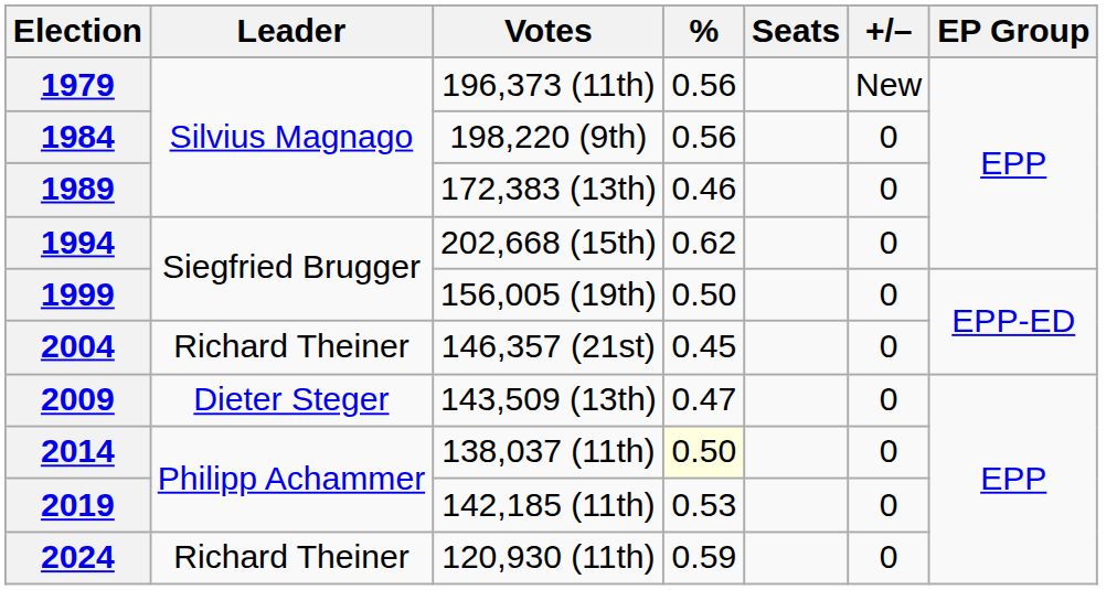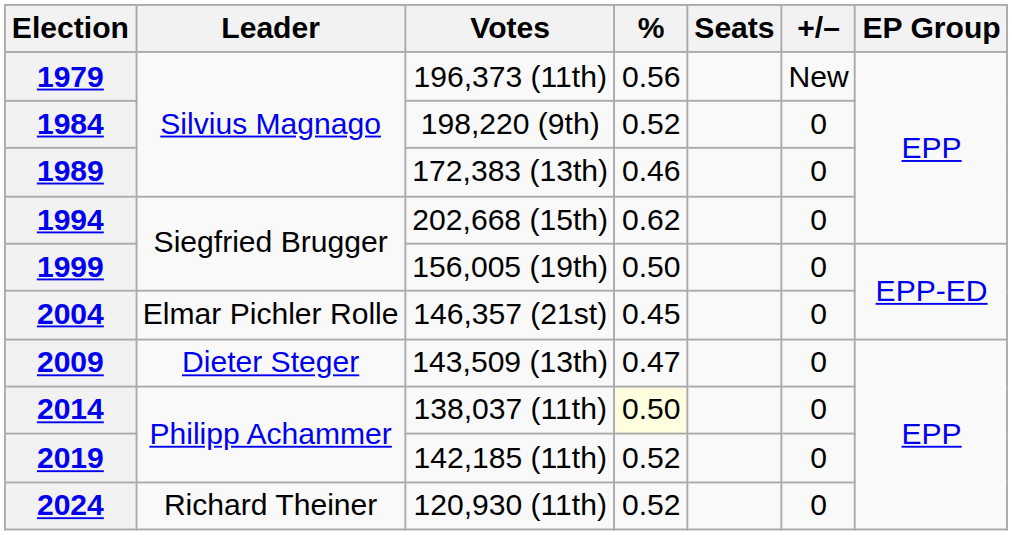 <table class="wikitable" style="text-align:center">
 <tr>
 <th>Election</th>
 <th>Leader</th>
 <th>Votes</th>
 <th>%</th>
 <th>Seats</th>
 <th>+/–</th>
 <th>EP Group</th>
 </tr>
 <tr>
 <th><a href='#'>1979</a></th>
 <td rowspan="3"><a href='#'>Silvius Magnago</a></td>
 <td>196,373 (11th)</td>
 <td>0.56</td>
 <td></td>
 <td>New</td>
 <td rowspan="4"><a href='#'>EPP</a></td>
 </tr>
 <tr>
 <th><a href='#'>1984</a></th>
 <td>198,220 (9th)</td>
-<td>0.56</td>
+<td>0.52</td>
 <td></td>
 <td> 0</td>
 </tr>
 <tr>
 <th><a href='#'>1989</a></th>
 <td>172,383 (13th)</td>
 <td>0.46</td>
 <td></td>
 <td> 0</td>
 </tr>
 <tr>
 <th><a href='#'>1994</a></th>
 <td rowspan="2">Siegfried Brugger</td>
 <td>202,668 (15th)</td>
 <td>0.62</td>
 <td></td>
 <td> 0</td>
 </tr>
 <tr>
 <th><a href='#'>1999</a></th>
 <td>156,005 (19th)</td>
 <td>0.50</td>
 <td></td>
 <td> 0</td>
 <td rowspan="2"><a href='#'>EPP-ED</a></td>
 </tr>
 <tr>
 <th><a href='#'>2004</a></th>
-<td>Richard Theiner</td>
+<td>Elmar Pichler Rolle</td>
 <td>146,357 (21st)</td>
 <td>0.45</td>
 <td></td>
 <td> 0</td>
 </tr>
 <tr>
 <th><a href='#'>2009</a></th>
 <td><a href='#'>Dieter Steger</a></td>
 <td>143,509 (13th)</td>
 <td>0.47</td>
 <td></td>
 <td> 0</td>
 <td rowspan="4"><a href='#'>EPP</a></td>
 </tr>
 <tr>
 <th><a href='#'>2014</a></th>
 <td rowspan="2"><a href='#'>Philipp Achammer</a></td>
 <td>138,037 (11th)</td>
 <td style="background: lightyellow;">0.50</td>
 <td></td>
 <td> 0</td>
 </tr>
 <tr>
 <th><a href='#'>2019</a></th>
 <td>142,185 (11th)</td>
-<td>0.53</td>
+<td>0.52</td>
 <td></td>
 <td> 0</td>
 </tr>
 <tr>
 <th><a href='#'>2024</a></th>
 <td>Richard Theiner</td>
 <td>120,930 (11th)</td>
-<td>0.59</td>
+<td>0.52</td>
 <td></td>
 <td> 0</td>
 </tr>
 </table>
